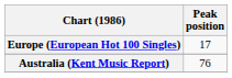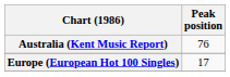 <table class="wikitable sortable plainrowheaders" style="text-align:center">
 <tr>
 <th scope="col">Chart (1986)</th>
 <th scope="col">Peak<br> position</th>
 </tr>
 <tr>
-<th scope="row">Europe (<a href='#'>European Hot 100 Singles</a>)</th>
-<td>17</td>
+<th scope="row">Australia (<a href='#'>Kent Music Report</a>)</th>
+<td>76</td>
 </tr>
 <tr>
 </tr>
 <tr>
 </tr>
 <tr>
-<th scope="row">Australia (<a href='#'>Kent Music Report</a>)</th>
-<td>76</td>
+<th scope="row">Europe (<a href='#'>European Hot 100 Singles</a>)</th>
+<td>17</td>
 </tr>
 <tr>
 </tr>
 <tr>
 </tr>
 <tr>
 </tr>
 <tr>
 </tr>
 <tr>
 </tr>
 <tr>
 </tr>
 </table>
